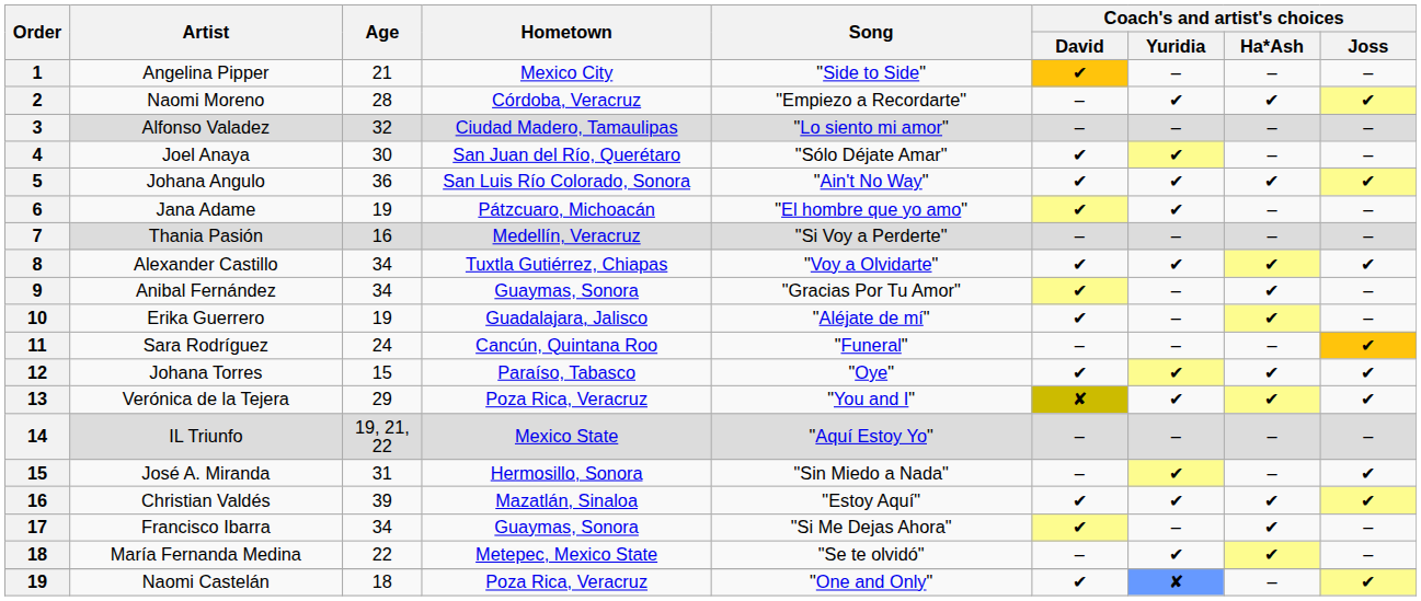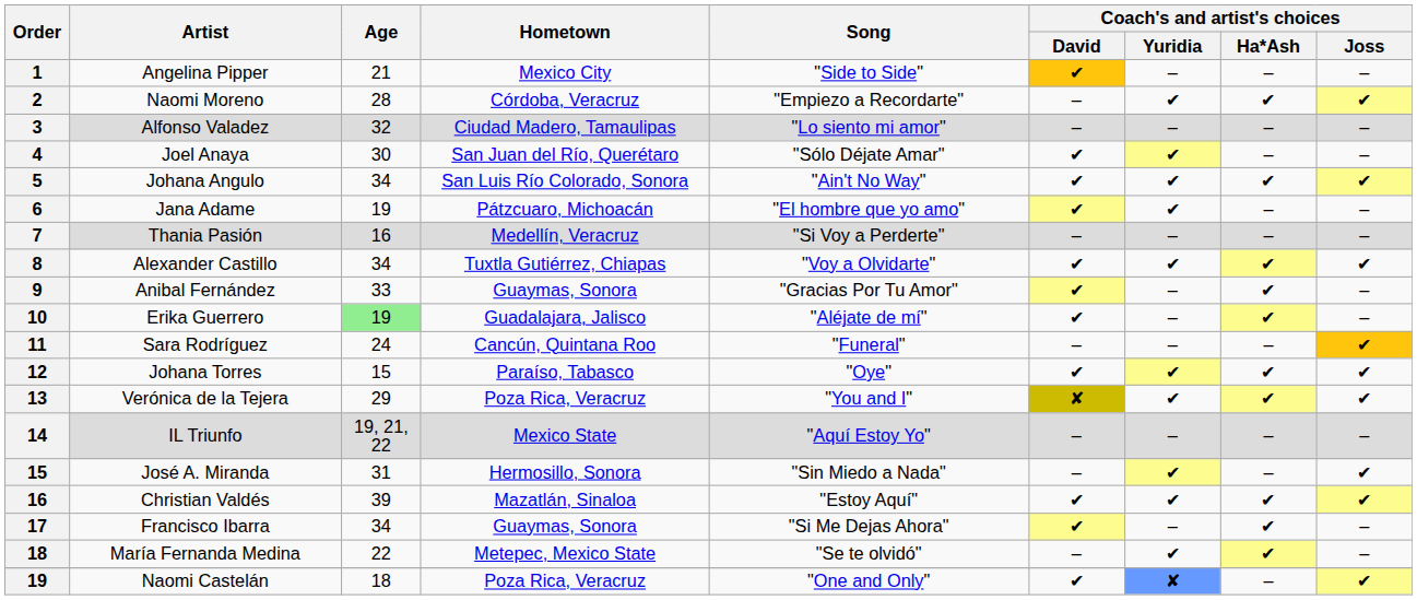 <table class="wikitable" style="text-align:center; line-height:17px; width:100%">
 <tr>
 <th scope="col" rowspan="2" style="width:04%">Order</th>
 <th scope="col" rowspan="2" style="width:17%">Artist</th>
 <th scope="col" rowspan="2" style="width:05%">Age</th>
 <th scope="col" rowspan="2" style="width:18%">Hometown</th>
 <th scope="col" rowspan="2" style="width:20%">Song</th>
 <th scope="col" colspan="4" style="width:24%">Coach's and artist's choices</th>
 </tr>
 <tr>
 <th style="width:06%">David</th>
 <th style="width:06%">Yuridia</th>
 <th style="width:06%">Ha*Ash</th>
 <th style="width:06%">Joss</th>
 </tr>
 <tr>
 <th>1</th>
 <td>Angelina Pipper</td>
 <td>21</td>
 <td><a href='#'>Mexico City</a></td>
 <td>"<a href='#'>Side to Side</a>"</td>
 <td style="background:#ffc40c">✔</td>
 <td>–</td>
 <td>–</td>
 <td>–</td>
 </tr>
 <tr>
 <th>2</th>
 <td>Naomi Moreno</td>
 <td>28</td>
 <td><a href='#'>Córdoba, Veracruz</a></td>
 <td>"Empiezo a Recordarte"</td>
 <td>–</td>
 <td>✔</td>
 <td>✔</td>
 <td style="background:#fdfc8f">✔</td>
 </tr>
 <tr style="background:#dcdcdc">
 <th>3</th>
 <td>Alfonso Valadez</td>
 <td>32</td>
 <td><a href='#'>Ciudad Madero, Tamaulipas</a></td>
 <td>"<a href='#'>Lo siento mi amor</a>"</td>
 <td>–</td>
 <td>–</td>
 <td>–</td>
 <td>–</td>
 </tr>
 <tr>
 <th>4</th>
 <td>Joel Anaya</td>
 <td>30</td>
 <td><a href='#'>San Juan del Río, Querétaro</a></td>
 <td>"Sólo Déjate Amar"</td>
 <td>✔</td>
 <td style="background:#fdfc8f">✔</td>
 <td>–</td>
 <td>–</td>
 </tr>
 <tr>
 <th>5</th>
 <td>Johana Angulo</td>
-<td>36</td>
+<td>34</td>
 <td><a href='#'>San Luis Río Colorado, Sonora</a></td>
 <td>"<a href='#'>Ain't No Way</a>"</td>
 <td>✔</td>
 <td>✔</td>
 <td>✔</td>
 <td style="background:#fdfc8f">✔</td>
 </tr>
 <tr>
 <th>6</th>
 <td>Jana Adame</td>
 <td>19</td>
 <td><a href='#'>Pátzcuaro, Michoacán</a></td>
 <td>"<a href='#'>El hombre que yo amo</a>"</td>
 <td style="background:#fdfc8f">✔</td>
 <td>✔</td>
 <td>–</td>
 <td>–</td>
 </tr>
 <tr style="background:#dcdcdc">
 <th>7</th>
 <td>Thania Pasión</td>
 <td>16</td>
 <td><a href='#'>Medellín, Veracruz</a></td>
 <td>"Si Voy a Perderte"</td>
 <td>–</td>
 <td>–</td>
 <td>–</td>
 <td>–</td>
 </tr>
 <tr>
 <th>8</th>
 <td>Alexander Castillo</td>
 <td>34</td>
 <td><a href='#'>Tuxtla Gutiérrez, Chiapas</a></td>
 <td>"<a href='#'>Voy a Olvidarte</a>"</td>
 <td>✔</td>
 <td>✔</td>
 <td style="background:#fdfc8f">✔</td>
 <td>✔</td>
 </tr>
 <tr>
 <th>9</th>
 <td>Anibal Fernández</td>
-<td>34</td>
+<td>33</td>
 <td><a href='#'>Guaymas, Sonora</a></td>
 <td>"Gracias Por Tu Amor"</td>
 <td style="background:#fdfc8f">✔</td>
 <td>–</td>
 <td>✔</td>
 <td>–</td>
 </tr>
 <tr>
 <th>10</th>
 <td>Erika Guerrero</td>
-<td>19</td>
+<td style="background: lightgreen;">19</td>
 <td><a href='#'>Guadalajara, Jalisco</a></td>
 <td>"<a href='#'>Aléjate de mí</a>"</td>
 <td>✔</td>
 <td>–</td>
 <td style="background:#fdfc8f">✔</td>
 <td>–</td>
 </tr>
 <tr>
 <th>11</th>
 <td>Sara Rodríguez</td>
 <td>24</td>
 <td><a href='#'>Cancún, Quintana Roo</a></td>
 <td>"<a href='#'>Funeral</a>"</td>
 <td>–</td>
 <td>–</td>
 <td>–</td>
 <td style="background:#ffc40c">✔</td>
 </tr>
 <tr>
 <th>12</th>
 <td>Johana Torres</td>
 <td>15</td>
 <td><a href='#'>Paraíso, Tabasco</a></td>
 <td>"<a href='#'>Oye</a>"</td>
 <td>✔</td>
 <td style="background:#fdfc8f">✔</td>
 <td>✔</td>
 <td>✔</td>
 </tr>
 <tr>
 <th>13</th>
 <td>Verónica de la Tejera</td>
 <td>29</td>
 <td><a href='#'>Poza Rica, Veracruz</a></td>
 <td>"<a href='#'>You and I</a>"</td>
 <td style="background:#CCBB00">✘</td>
 <td>✔</td>
 <td style="background:#fdfc8f">✔</td>
 <td>✔</td>
 </tr>
 <tr style="background:#dcdcdc">
 <th>14</th>
 <td>IL Triunfo</td>
 <td>19, 21, 22</td>
 <td><a href='#'>Mexico State</a></td>
 <td>"<a href='#'>Aquí Estoy Yo</a>"</td>
 <td>–</td>
 <td>–</td>
 <td>–</td>
 <td>–</td>
 </tr>
 <tr>
 <th>15</th>
 <td>José A. Miranda</td>
 <td>31</td>
 <td><a href='#'>Hermosillo, Sonora</a></td>
 <td>"Sin Miedo a Nada"</td>
 <td>–</td>
 <td style="background:#fdfc8f">✔</td>
 <td>–</td>
 <td>✔</td>
 </tr>
 <tr>
 <th>16</th>
 <td>Christian Valdés</td>
 <td>39</td>
 <td><a href='#'>Mazatlán, Sinaloa</a></td>
 <td>"Estoy Aquí"</td>
 <td>✔</td>
 <td>✔</td>
 <td>✔</td>
 <td style="background:#fdfc8f">✔</td>
 </tr>
 <tr>
 <th>17</th>
 <td>Francisco Ibarra</td>
 <td>34</td>
 <td><a href='#'>Guaymas, Sonora</a></td>
 <td>"Si Me Dejas Ahora"</td>
 <td style="background:#fdfc8f">✔</td>
 <td>–</td>
 <td>✔</td>
 <td>–</td>
 </tr>
 <tr>
 <th>18</th>
 <td>María Fernanda Medina</td>
 <td>22</td>
 <td><a href='#'>Metepec, Mexico State</a></td>
 <td>"Se te olvidó"</td>
 <td>–</td>
 <td>✔</td>
 <td style="background:#fdfc8f">✔</td>
 <td>–</td>
 </tr>
 <tr>
 </tr>
 <tr>
 <th>19</th>
 <td>Naomi Castelán</td>
 <td>18</td>
 <td><a href='#'>Poza Rica, Veracruz</a></td>
 <td>"<a href='#'>One and Only</a>"</td>
 <td>✔</td>
 <td style="background:#6699FF">✘</td>
 <td>–</td>
 <td style="background:#fdfc8f">✔</td>
 </tr>
 </table>
